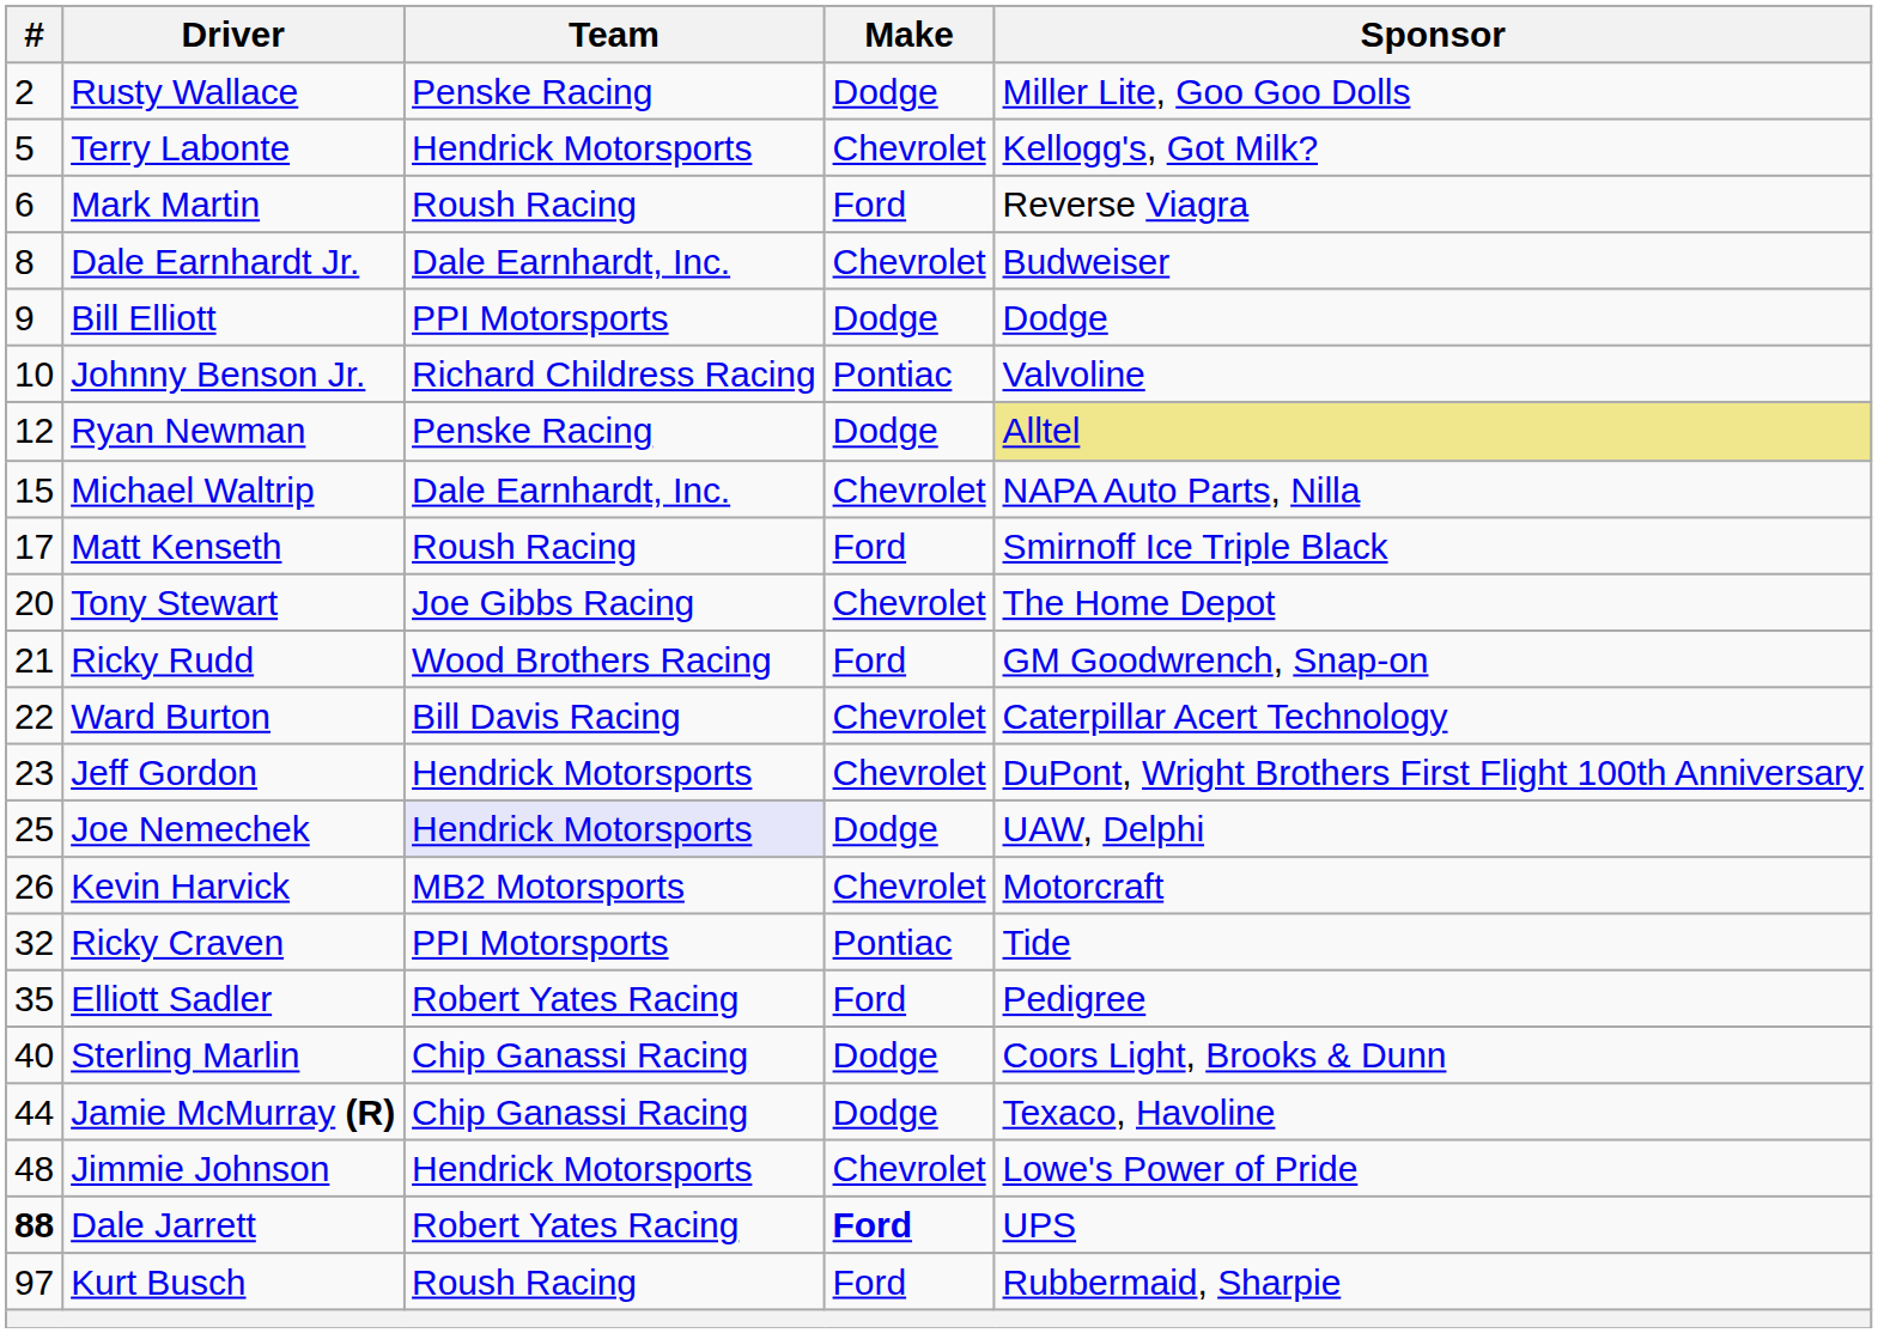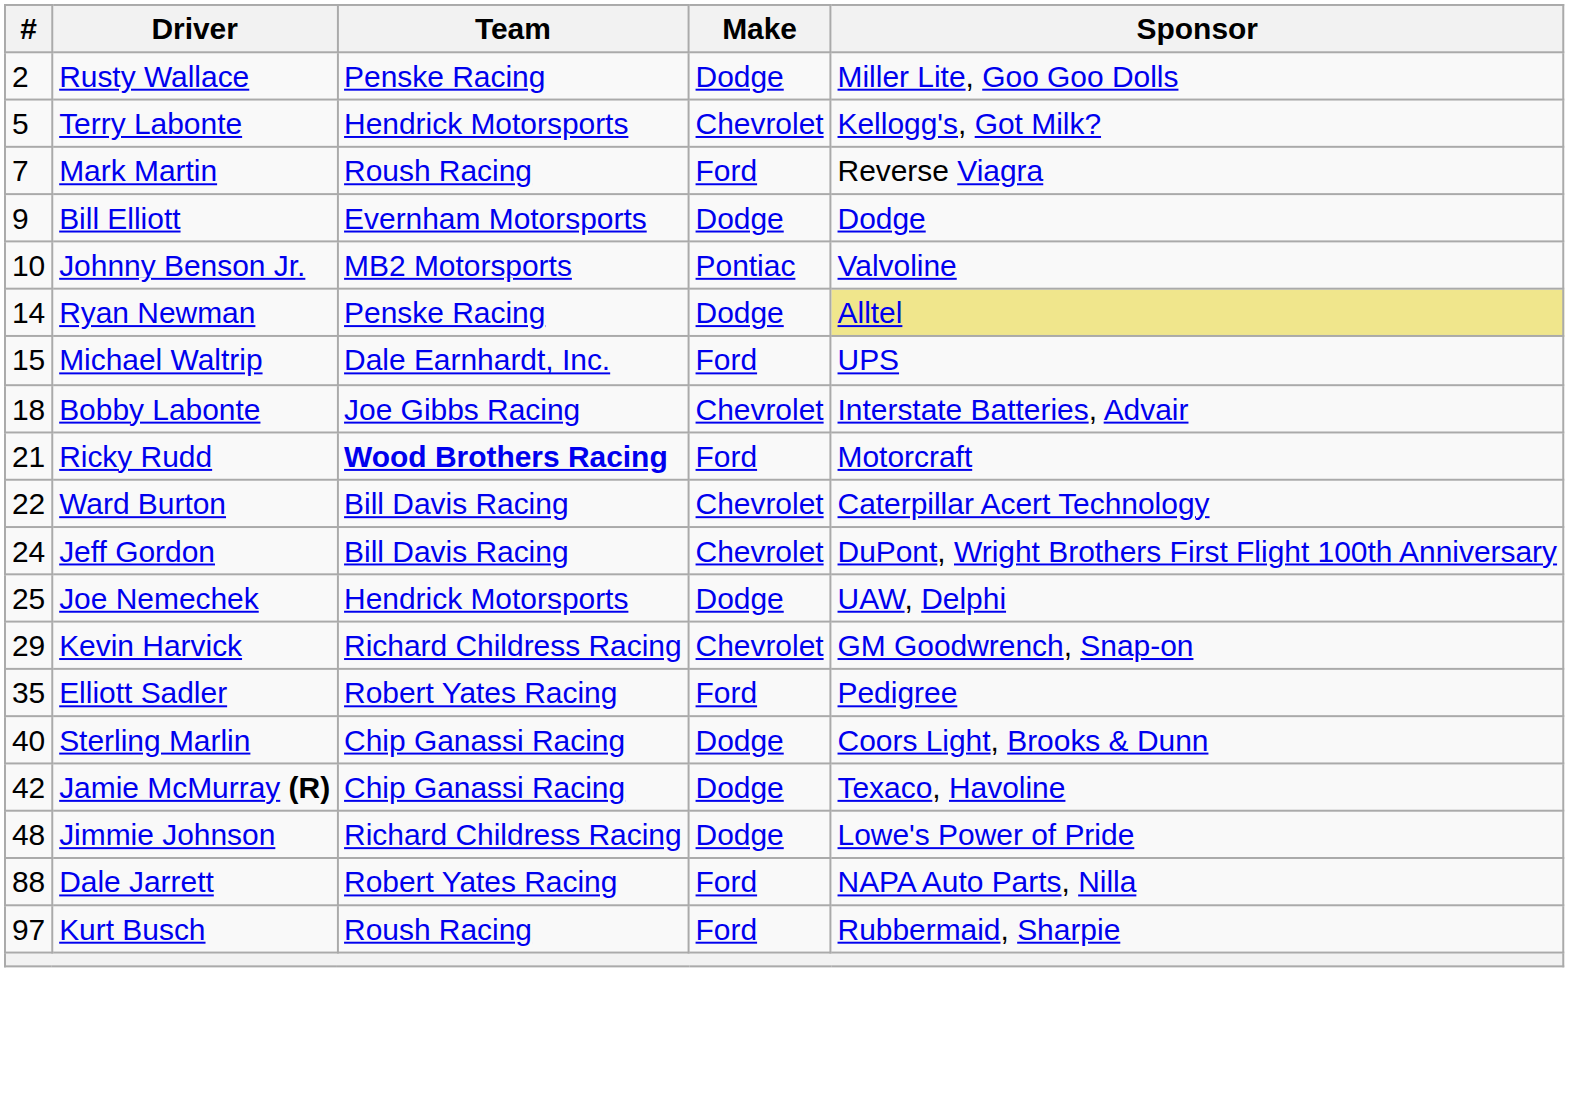 <table class="wikitable" style="font-size:95%">
 <tr>
 <th>#</th>
 <th>Driver</th>
 <th>Team</th>
 <th>Make</th>
 <th>Sponsor</th>
 </tr>
 <tr>
 <td>2</td>
 <td><a href='#'>Rusty Wallace</a></td>
 <td><a href='#'>Penske Racing</a></td>
 <td><a href='#'>Dodge</a></td>
 <td><a href='#'>Miller Lite</a>, <a href='#'>Goo Goo Dolls</a></td>
 </tr>
 <tr>
 <td>5</td>
 <td><a href='#'>Terry Labonte</a></td>
 <td><a href='#'>Hendrick Motorsports</a></td>
 <td><a href='#'>Chevrolet</a></td>
 <td><a href='#'>Kellogg's</a>, <a href='#'>Got Milk?</a></td>
 </tr>
 <tr>
-<td>6</td>
+<td>7</td>
 <td><a href='#'>Mark Martin</a></td>
 <td><a href='#'>Roush Racing</a></td>
 <td><a href='#'>Ford</a></td>
 <td>Reverse <a href='#'>Viagra</a></td>
 </tr>
 <tr>
-<td>8</td>
-<td><a href='#'>Dale Earnhardt Jr.</a></td>
-<td><a href='#'>Dale Earnhardt, Inc.</a></td>
-<td><a href='#'>Chevrolet</a></td>
-<td><a href='#'>Budweiser</a></td>
-</tr>
-<tr>
 <td>9</td>
 <td><a href='#'>Bill Elliott</a></td>
-<td><a href='#'>PPI Motorsports</a></td>
+<td><a href='#'>Evernham Motorsports</a></td>
 <td><a href='#'>Dodge</a></td>
 <td><a href='#'>Dodge</a></td>
 </tr>
 <tr>
 <td>10</td>
 <td><a href='#'>Johnny Benson Jr.</a></td>
-<td><a href='#'>Richard Childress Racing</a></td>
+<td><a href='#'>MB2 Motorsports</a></td>
 <td><a href='#'>Pontiac</a></td>
 <td><a href='#'>Valvoline</a></td>
 </tr>
 <tr>
-<td>12</td>
+<td>14</td>
 <td><a href='#'>Ryan Newman</a></td>
 <td><a href='#'>Penske Racing</a></td>
 <td><a href='#'>Dodge</a></td>
 <td style="background: khaki;"><a href='#'>Alltel</a></td>
 </tr>
 <tr>
 <td>15</td>
 <td><a href='#'>Michael Waltrip</a></td>
 <td><a href='#'>Dale Earnhardt, Inc.</a></td>
-<td><a href='#'>Chevrolet</a></td>
-<td><a href='#'>NAPA Auto Parts</a>, <a href='#'>Nilla</a></td>
+<td><a href='#'>Ford</a></td>
+<td><a href='#'>UPS</a></td>
 </tr>
 <tr>
-<td>17</td>
-<td><a href='#'>Matt Kenseth</a></td>
-<td><a href='#'>Roush Racing</a></td>
-<td><a href='#'>Ford</a></td>
-<td><a href='#'>Smirnoff Ice Triple Black</a></td>
-</tr>
-<tr>
-<td>20</td>
-<td><a href='#'>Tony Stewart</a></td>
+<td>18</td>
+<td><a href='#'>Bobby Labonte</a></td>
 <td><a href='#'>Joe Gibbs Racing</a></td>
 <td><a href='#'>Chevrolet</a></td>
-<td><a href='#'>The Home Depot</a></td>
+<td><a href='#'>Interstate Batteries</a>, <a href='#'>Advair</a></td>
 </tr>
 <tr>
 <td>21</td>
 <td><a href='#'>Ricky Rudd</a></td>
-<td><a href='#'>Wood Brothers Racing</a></td>
+<td><strong><a href='#'>Wood Brothers Racing</a></strong></td>
 <td><a href='#'>Ford</a></td>
-<td><a href='#'>GM Goodwrench</a>, <a href='#'>Snap-on</a></td>
+<td><a href='#'>Motorcraft</a></td>
 </tr>
 <tr>
 <td>22</td>
 <td><a href='#'>Ward Burton</a></td>
 <td><a href='#'>Bill Davis Racing</a></td>
 <td><a href='#'>Chevrolet</a></td>
 <td><a href='#'>Caterpillar Acert Technology</a></td>
 </tr>
 <tr>
-<td>23</td>
+<td>24</td>
 <td><a href='#'>Jeff Gordon</a></td>
-<td><a href='#'>Hendrick Motorsports</a></td>
+<td><a href='#'>Bill Davis Racing</a></td>
 <td><a href='#'>Chevrolet</a></td>
 <td><a href='#'>DuPont</a>, <a href='#'>Wright Brothers First Flight 100th Anniversary</a></td>
 </tr>
 <tr>
 <td>25</td>
 <td><a href='#'>Joe Nemechek</a></td>
-<td style="background: lavender;"><a href='#'>Hendrick Motorsports</a></td>
+<td><a href='#'>Hendrick Motorsports</a></td>
 <td><a href='#'>Dodge</a></td>
 <td><a href='#'>UAW</a>, <a href='#'>Delphi</a></td>
 </tr>
 <tr>
-<td>26</td>
+<td>29</td>
 <td><a href='#'>Kevin Harvick</a></td>
-<td><a href='#'>MB2 Motorsports</a></td>
+<td><a href='#'>Richard Childress Racing</a></td>
 <td><a href='#'>Chevrolet</a></td>
-<td><a href='#'>Motorcraft</a></td>
-</tr>
-<tr>
-<td>32</td>
-<td><a href='#'>Ricky Craven</a></td>
-<td><a href='#'>PPI Motorsports</a></td>
-<td><a href='#'>Pontiac</a></td>
-<td><a href='#'>Tide</a></td>
+<td><a href='#'>GM Goodwrench</a>, <a href='#'>Snap-on</a></td>
 </tr>
 <tr>
 <td>35</td>
 <td><a href='#'>Elliott Sadler</a></td>
 <td><a href='#'>Robert Yates Racing</a></td>
 <td><a href='#'>Ford</a></td>
 <td><a href='#'>Pedigree</a></td>
 </tr>
 <tr>
 <td>40</td>
 <td><a href='#'>Sterling Marlin</a></td>
 <td><a href='#'>Chip Ganassi Racing</a></td>
 <td><a href='#'>Dodge</a></td>
 <td><a href='#'>Coors Light</a>, <a href='#'>Brooks & Dunn</a></td>
 </tr>
 <tr>
-<td>44</td>
+<td>42</td>
 <td><a href='#'>Jamie McMurray</a> <strong>(R)</strong></td>
 <td><a href='#'>Chip Ganassi Racing</a></td>
 <td><a href='#'>Dodge</a></td>
 <td><a href='#'>Texaco</a>, <a href='#'>Havoline</a></td>
 </tr>
 <tr>
 <td>48</td>
 <td><a href='#'>Jimmie Johnson</a></td>
-<td><a href='#'>Hendrick Motorsports</a></td>
-<td><a href='#'>Chevrolet</a></td>
+<td><a href='#'>Richard Childress Racing</a></td>
+<td><a href='#'>Dodge</a></td>
 <td><a href='#'>Lowe's Power of Pride</a></td>
 </tr>
 <tr>
-<td><strong>88</strong></td>
+<td>88</td>
 <td><a href='#'>Dale Jarrett</a></td>
 <td><a href='#'>Robert Yates Racing</a></td>
-<td><strong><a href='#'>Ford</a></strong></td>
-<td><a href='#'>UPS</a></td>
+<td><a href='#'>Ford</a></td>
+<td><a href='#'>NAPA Auto Parts</a>, <a href='#'>Nilla</a></td>
 </tr>
 <tr>
 <td>97</td>
 <td><a href='#'>Kurt Busch</a></td>
 <td><a href='#'>Roush Racing</a></td>
 <td><a href='#'>Ford</a></td>
 <td><a href='#'>Rubbermaid</a>, <a href='#'>Sharpie</a></td>
 </tr>
 <tr>
 <th colspan="5"></th>
 </tr>
 </table>
